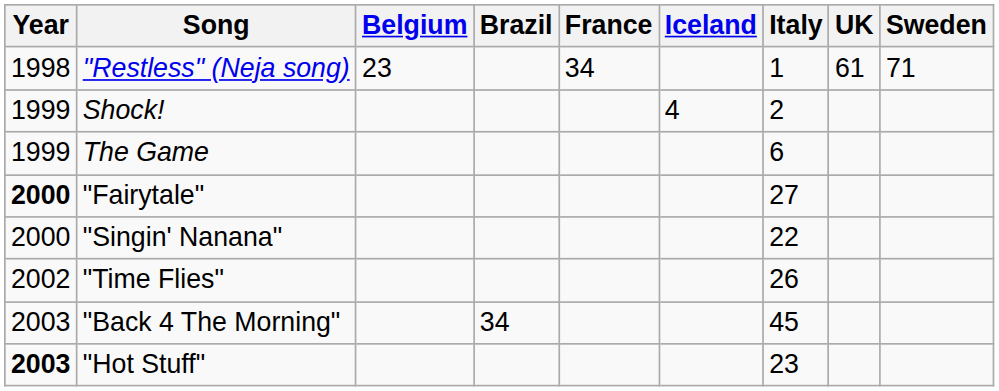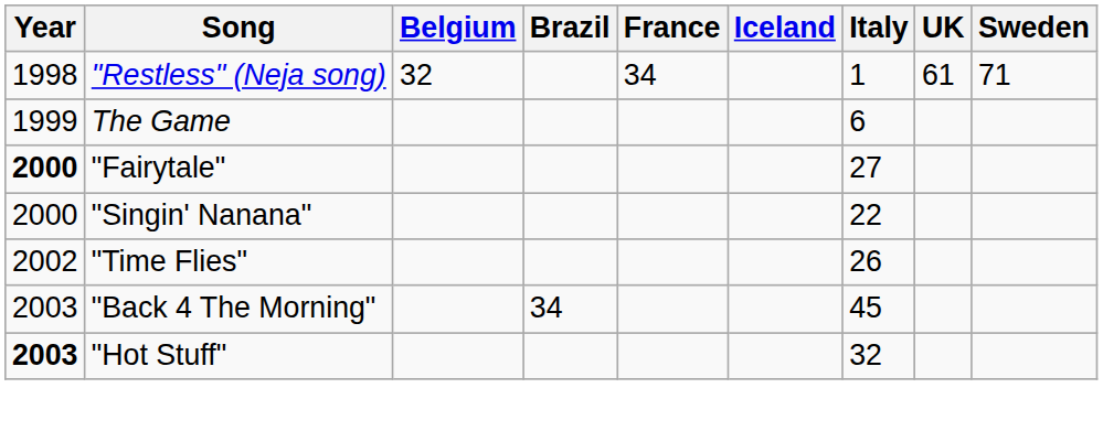 <table class="wikitable">
 <tr>
 <th>Year</th>
 <th>Song</th>
 <th><a href='#'>Belgium</a></th>
 <th>Brazil</th>
 <th>France</th>
 <th><a href='#'>Iceland</a></th>
 <th>Italy</th>
 <th>UK</th>
 <th>Sweden</th>
 </tr>
 <tr>
 <td>1998</td>
 <td><em><a href='#'>"Restless" (Neja song)</a></em></td>
-<td>23</td>
+<td>32</td>
 <td></td>
 <td>34</td>
 <td></td>
 <td>1</td>
 <td>61</td>
 <td>71</td>
-</tr>
-<tr>
-<td>1999</td>
-<td><em>Shock!</em></td>
-<td></td>
-<td></td>
-<td></td>
-<td>4</td>
-<td>2</td>
-<td></td>
-<td></td>
 </tr>
 <tr>
 <td>1999</td>
 <td><em>The Game</em></td>
 <td></td>
 <td></td>
 <td></td>
 <td></td>
 <td>6</td>
 <td></td>
 <td></td>
 </tr>
 <tr>
 <td><strong>2000</strong></td>
 <td>"Fairytale"</td>
 <td></td>
 <td></td>
 <td></td>
 <td></td>
 <td>27</td>
 <td></td>
 <td></td>
 </tr>
 <tr>
 <td>2000</td>
 <td>"Singin' Nanana"</td>
 <td></td>
 <td></td>
 <td></td>
 <td></td>
 <td>22</td>
 <td></td>
 <td></td>
 </tr>
 <tr>
 <td>2002</td>
 <td>"Time Flies"</td>
 <td></td>
 <td></td>
 <td></td>
 <td></td>
 <td>26</td>
 <td></td>
 <td></td>
 </tr>
 <tr>
 <td>2003</td>
 <td>"Back 4 The Morning"</td>
 <td></td>
 <td>34</td>
 <td></td>
 <td></td>
 <td>45</td>
 <td></td>
 <td></td>
 </tr>
 <tr>
 <td><strong>2003</strong></td>
 <td>"Hot Stuff"</td>
 <td></td>
 <td></td>
 <td></td>
 <td></td>
-<td>23</td>
+<td>32</td>
 <td></td>
 <td></td>
 </tr>
 </table>
